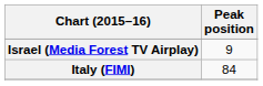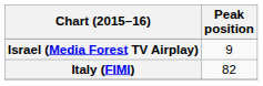 <table class="wikitable sortable plainrowheaders" style="text-align:center">
 <tr>
 <th scope="col">Chart (2015–16)</th>
 <th scope="col">Peak<br> position</th>
 </tr>
 <tr>
 </tr>
 <tr>
 </tr>
 <tr>
 </tr>
 <tr>
 </tr>
 <tr>
 </tr>
 <tr>
 </tr>
 <tr>
 </tr>
 <tr>
 </tr>
 <tr>
 </tr>
 <tr>
 </tr>
 <tr>
 <th scope="row">Israel (<a href='#'>Media Forest</a> TV Airplay)</th>
 <td>9</td>
 </tr>
 <tr>
 <th scope="row">Italy (<a href='#'>FIMI</a>)</th>
-<td>84</td>
+<td>82</td>
 </tr>
 <tr>
 </tr>
 <tr>
 </tr>
 <tr>
 </tr>
 <tr>
 </tr>
 <tr>
 </tr>
 <tr>
 </tr>
 <tr>
 </tr>
 <tr>
 </tr>
 <tr>
 </tr>
 <tr>
 </tr>
 <tr>
 </tr>
 <tr>
 </tr>
 <tr>
 </tr>
 <tr>
 </tr>
 <tr>
 </tr>
 </table>
